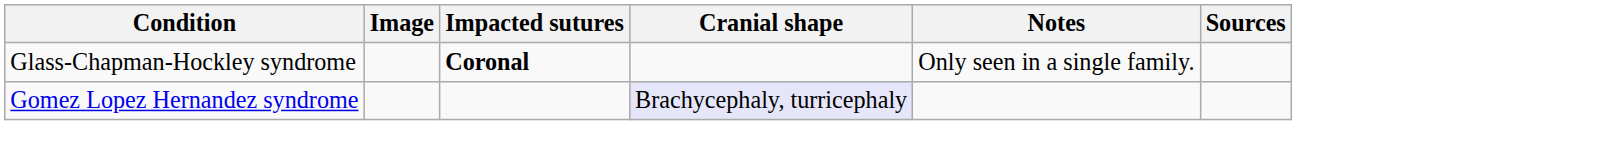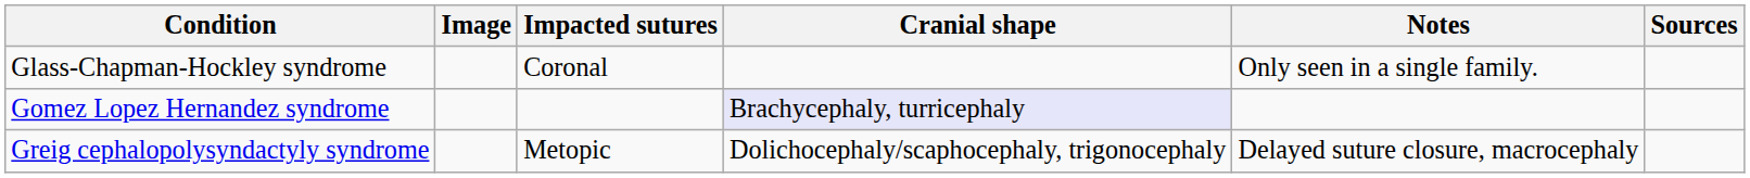 <table class="wikitable sortable">
 <tr>
 <th>Condition</th>
 <th>Image</th>
 <th>Impacted sutures</th>
 <th>Cranial shape</th>
 <th>Notes</th>
 <th>Sources</th>
 </tr>
 <tr>
 <td>Glass-Chapman-Hockley syndrome</td>
 <td></td>
-<td><strong>Coronal</strong></td>
+<td>Coronal</td>
 <td></td>
 <td>Only seen in a single family.</td>
 <td></td>
 </tr>
 <tr>
 <td><a href='#'>Gomez Lopez Hernandez syndrome</a></td>
 <td></td>
 <td></td>
 <td style="background: lavender;">Brachycephaly, turricephaly</td>
 <td></td>
 <td></td>
 </tr>
+<tr>
+<td><a href='#'>Greig cephalopolysyndactyly syndrome</a></td>
+<td></td>
+<td>Metopic</td>
+<td>Dolichocephaly/scaphocephaly, trigonocephaly</td>
+<td>Delayed suture closure, macrocephaly</td>
+<td></td>
+</tr>
 </table>
